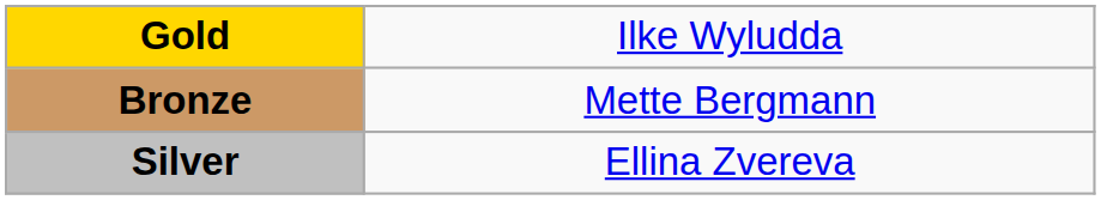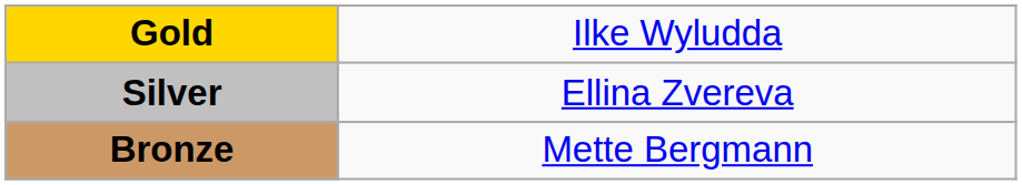 <table class="wikitable" style="text-align:center; " width="35%">
 <tr>
 <td bgcolor="gold"><strong>Gold</strong></td>
 <td><a href='#'>Ilke Wyludda</a><br>  <small><em></em></small></td>
 </tr>
 <tr>
+<td bgcolor="silver"><strong>Silver</strong></td>
+<td><a href='#'>Ellina Zvereva</a><br>  <small><em></em></small></td>
+</tr>
+<tr>
 <td bgcolor="CC9966"><strong>Bronze</strong></td>
 <td><a href='#'>Mette Bergmann</a><br>  <small><em></em></small></td>
 </tr>
-<tr>
-<td bgcolor="silver"><strong>Silver</strong></td>
-<td><a href='#'>Ellina Zvereva</a><br>  <small><em></em></small></td>
-</tr>
 </table>
